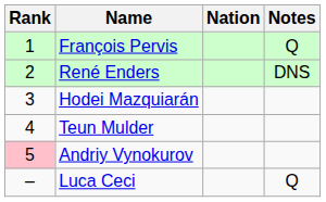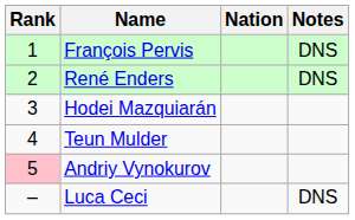 <table class="wikitable sortable" style="text-align:center">
 <tr>
 <th>Rank</th>
 <th>Name</th>
 <th>Nation</th>
 <th>Notes</th>
 </tr>
 <tr bgcolor=ccffcc>
 <td>1</td>
 <td align=left><a href='#'>François Pervis</a></td>
 <td align=left></td>
-<td>Q</td>
+<td>DNS</td>
 </tr>
 <tr bgcolor=ccffcc>
 <td>2</td>
 <td align=left><a href='#'>René Enders</a></td>
 <td align=left></td>
 <td>DNS</td>
 </tr>
 <tr>
 <td>3</td>
 <td align=left><a href='#'>Hodei Mazquiarán</a></td>
 <td align=left></td>
 <td></td>
 </tr>
 <tr>
 <td>4</td>
 <td align=left><a href='#'>Teun Mulder</a></td>
 <td align=left></td>
 <td></td>
 </tr>
 <tr>
 <td style="background: pink;">5</td>
 <td align=left><a href='#'>Andriy Vynokurov</a></td>
 <td align=left></td>
 <td></td>
 </tr>
 <tr>
 <td>–</td>
 <td align=left><a href='#'>Luca Ceci</a></td>
 <td align=left></td>
-<td>Q</td>
+<td>DNS</td>
 </tr>
 </table>
